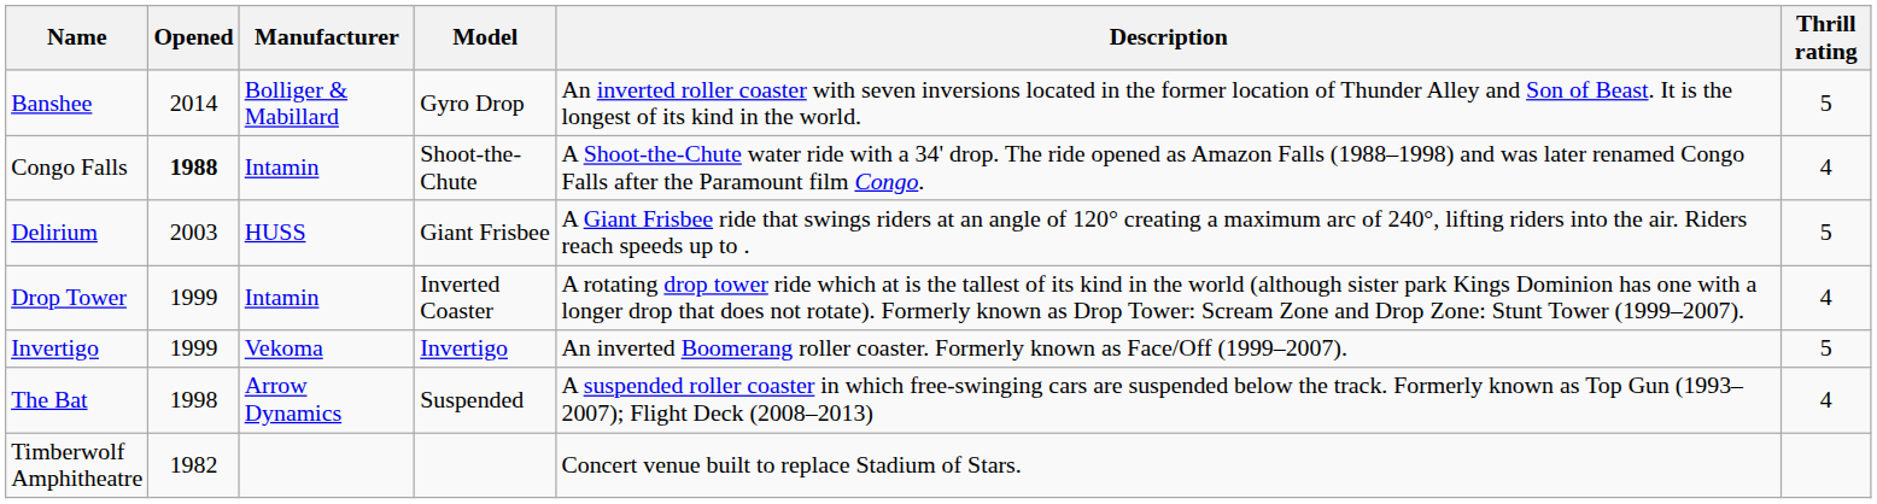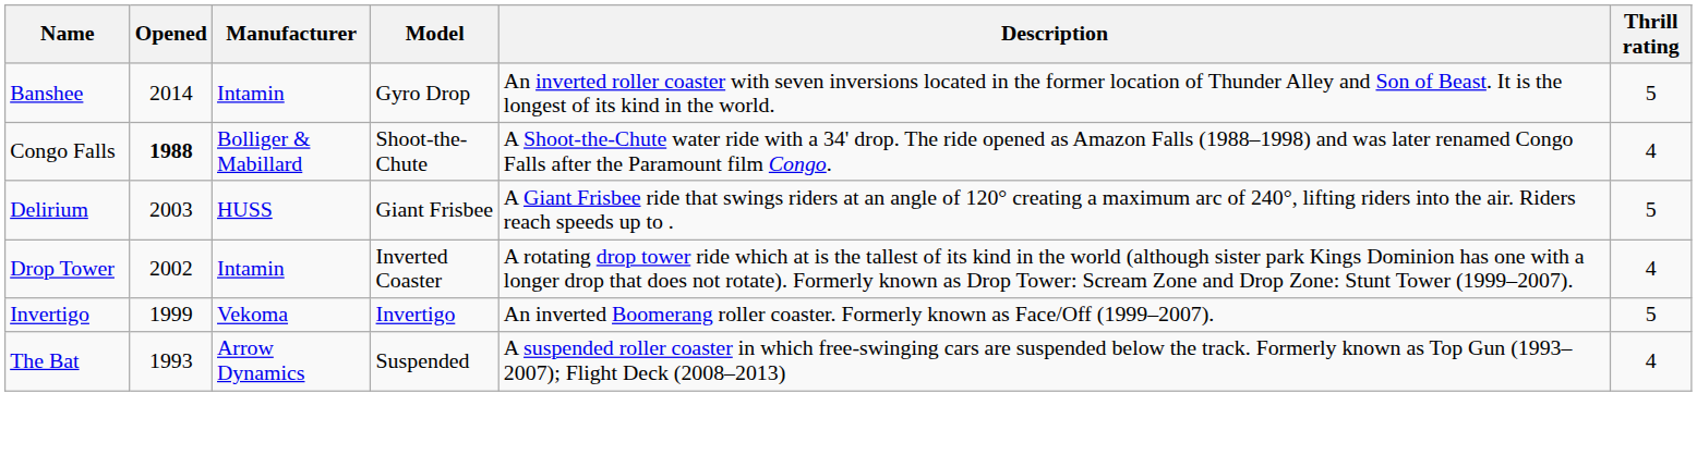 <table class="wikitable sortable">
 <tr>
 <th width=85px>Name</th>
 <th>Opened</th>
 <th width=110px>Manufacturer</th>
 <th>Model</th>
 <th>Description</th>
 <th style=max-width:4em>Thrill rating</th>
 </tr>
 <tr>
 <td><a href='#'>Banshee</a></td>
 <td align=center>2014</td>
-<td><a href='#'>Bolliger & Mabillard</a></td>
+<td><a href='#'>Intamin</a></td>
 <td>Gyro Drop</td>
 <td>An <a href='#'>inverted roller coaster</a> with seven inversions located in the former location of Thunder Alley and <a href='#'>Son of Beast</a>. It is the longest of its kind in the world.</td>
 <td align=center>5</td>
 </tr>
 <tr>
 <td>Congo Falls</td>
 <td align=center><strong>1988</strong></td>
-<td><a href='#'>Intamin</a></td>
+<td><a href='#'>Bolliger & Mabillard</a></td>
 <td>Shoot-the-Chute</td>
 <td>A <a href='#'>Shoot-the-Chute</a> water ride with a 34' drop. The ride opened as Amazon Falls (1988–1998) and was later renamed Congo Falls after the Paramount film <em><a href='#'>Congo</a></em>.</td>
 <td align=center>4</td>
 </tr>
 <tr>
 <td><a href='#'>Delirium</a></td>
 <td align=center>2003</td>
 <td><a href='#'>HUSS</a></td>
 <td>Giant Frisbee</td>
 <td>A <a href='#'>Giant Frisbee</a> ride that swings riders at an angle of 120° creating a maximum arc of 240°, lifting riders  into the air. Riders reach speeds up to .</td>
 <td align=center>5</td>
 </tr>
 <tr>
 <td><a href='#'>Drop Tower</a></td>
-<td align=center>1999</td>
+<td align=center>2002</td>
 <td><a href='#'>Intamin</a></td>
 <td>Inverted Coaster</td>
 <td>A rotating <a href='#'>drop tower</a> ride which at  is the tallest of its kind in the world (although sister park Kings Dominion has one with a longer drop that does not rotate). Formerly known as Drop Tower: Scream Zone and Drop Zone: Stunt Tower (1999–2007).</td>
 <td align=center>4</td>
 </tr>
 <tr>
 <td><a href='#'>Invertigo</a></td>
 <td align=center>1999</td>
 <td><a href='#'>Vekoma</a></td>
 <td><a href='#'>Invertigo</a></td>
 <td>An inverted <a href='#'>Boomerang</a> roller coaster. Formerly known as Face/Off (1999–2007).</td>
 <td align=center>5</td>
 </tr>
 <tr>
 <td><a href='#'>The Bat</a></td>
-<td align=center>1998</td>
+<td align=center>1993</td>
 <td><a href='#'>Arrow Dynamics</a></td>
 <td>Suspended</td>
 <td>A <a href='#'>suspended roller coaster</a> in which free-swinging cars are suspended below the track. Formerly known as Top Gun (1993–2007); Flight Deck (2008–2013)</td>
 <td align=center>4</td>
 </tr>
-<tr>
-<td>Timberwolf Amphitheatre</td>
-<td align=center>1982</td>
-<td></td>
-<td></td>
-<td>Concert venue built to replace Stadium of Stars.</td>
-<td></td>
-</tr>
 </table>
